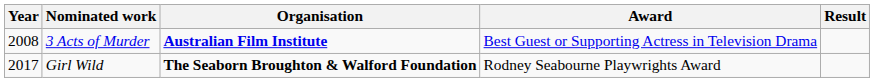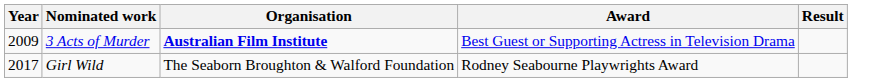 <table class="wikitable sortable">
 <tr>
 <th>Year</th>
 <th>Nominated work</th>
 <th>Organisation</th>
 <th>Award</th>
 <th>Result</th>
 </tr>
 <tr>
-<td>2008</td>
+<td>2009</td>
 <td><em><a href='#'>3 Acts of Murder</a></em></td>
 <td><strong><a href='#'>Australian Film Institute</a></strong></td>
 <td><a href='#'>Best Guest or Supporting Actress in Television Drama</a></td>
 <td></td>
 </tr>
 <tr>
 <td>2017</td>
 <td><em>Girl Wild</em></td>
-<td><strong>The Seaborn Broughton & Walford Foundation</strong></td>
+<td>The Seaborn Broughton & Walford Foundation</td>
 <td>Rodney Seabourne Playwrights Award</td>
 <td></td>
 </tr>
 </table>
